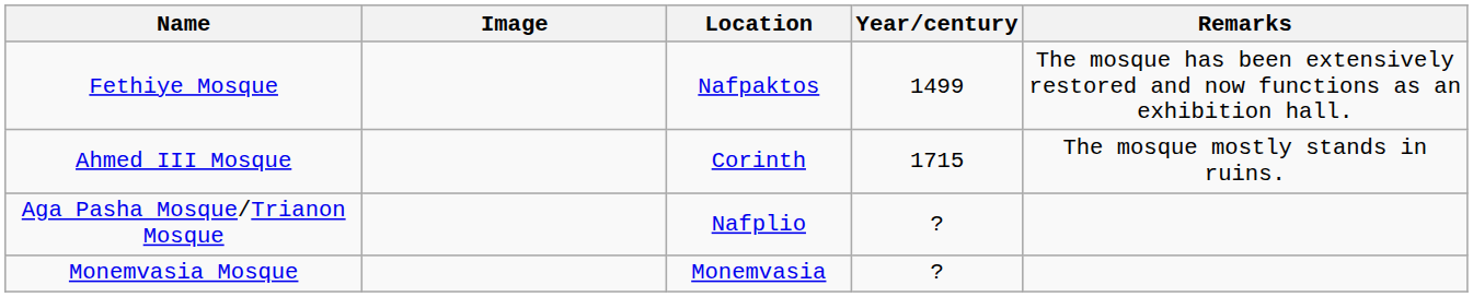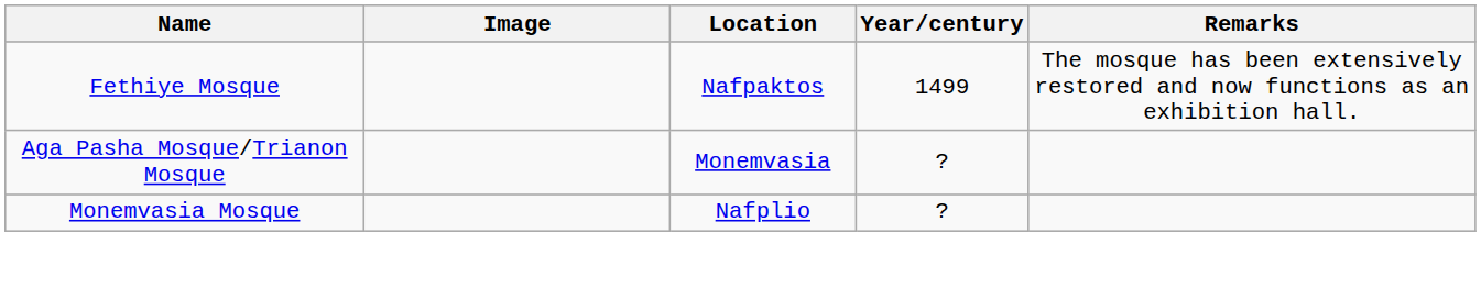 <table class="wikitable sortable" style="text-align:center">
 <tr>
 <th align=left width=200px>Name</th>
 <th align=center width=170px class=unsortable>Image</th>
 <th align=left width=100px>Location</th>
 <th align=left width=050px>Year/century</th>
 <th align=left width=250px class=unsortable>Remarks</th>
 </tr>
 <tr>
 <td><a href='#'>Fethiye Mosque</a></td>
 <td></td>
 <td><a href='#'>Nafpaktos</a></td>
 <td>1499</td>
 <td>The mosque has been extensively restored and now functions as an exhibition hall.</td>
 </tr>
 <tr>
-<td><a href='#'>Ahmed III Mosque</a></td>
-<td></td>
-<td><a href='#'>Corinth</a></td>
-<td>1715</td>
-<td>The mosque mostly stands in ruins.</td>
-</tr>
-<tr>
 <td><a href='#'>Aga Pasha Mosque</a>/<a href='#'>Trianon Mosque</a></td>
 <td></td>
-<td><a href='#'>Nafplio</a></td>
+<td><a href='#'>Monemvasia</a></td>
 <td>?</td>
 <td></td>
 </tr>
 <tr>
 <td><a href='#'>Monemvasia Mosque</a></td>
 <td></td>
-<td><a href='#'>Monemvasia</a></td>
+<td><a href='#'>Nafplio</a></td>
 <td>?</td>
 </tr>
 </table>
